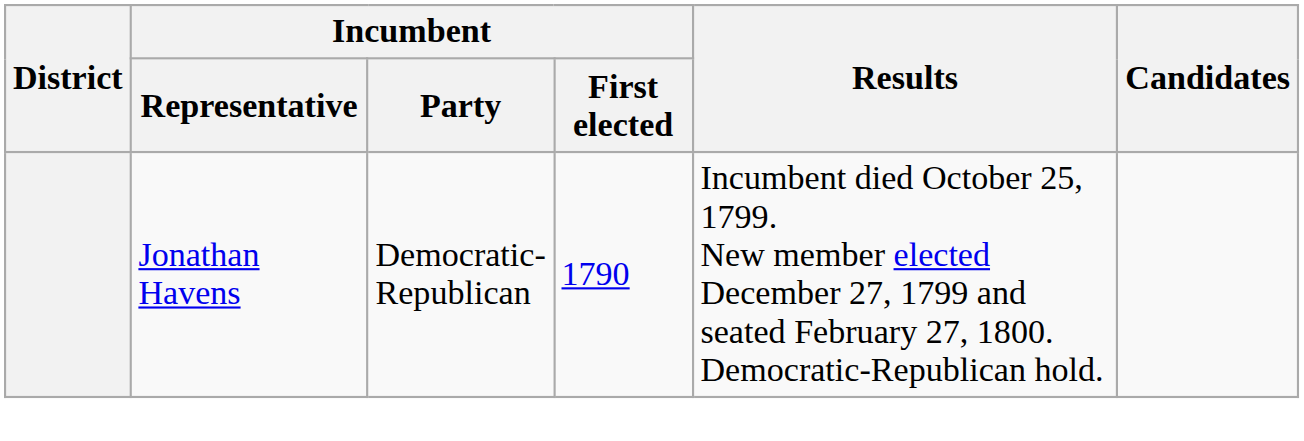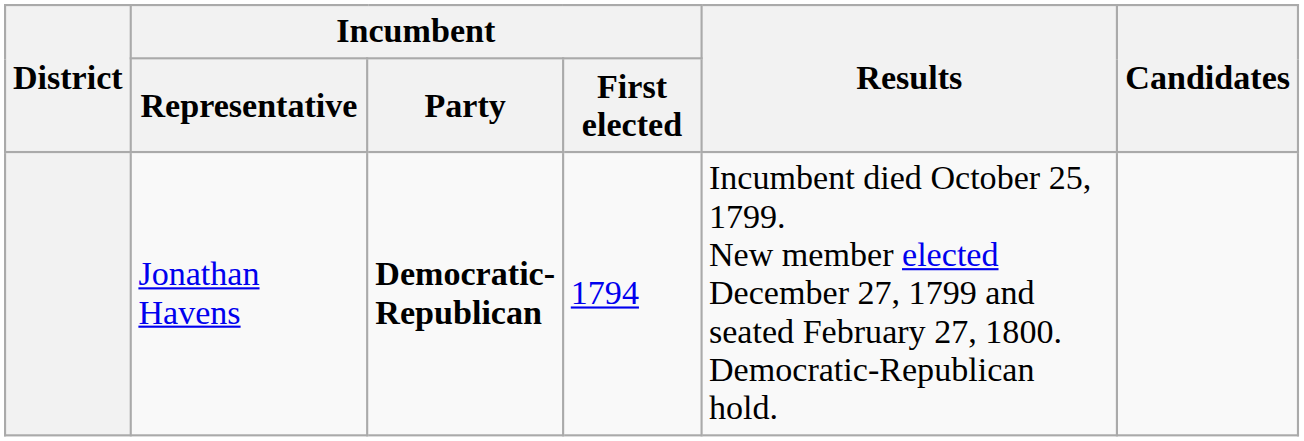 <table class=wikitable>
 <tr>
 <th rowspan=2>District</th>
 <th colspan=3>Incumbent</th>
 <th rowspan=2>Results</th>
 <th rowspan=2>Candidates</th>
 </tr>
 <tr>
 <th>Representative</th>
 <th>Party</th>
 <th>First elected</th>
 </tr>
 <tr>
 <th></th>
 <td><a href='#'>Jonathan Havens</a></td>
-<td>Democratic-<br>Republican</td>
-<td><a href='#'>1790</a></td>
+<td><strong>Democratic-<br>Republican</strong></td>
+<td><a href='#'>1794</a></td>
 <td>Incumbent died October 25, 1799.<br>New member <a href='#'>elected</a> December 27, 1799 and seated February 27, 1800.<br>Democratic-Republican hold.</td>
 <td nowrap></td>
 </tr>
 </table>
